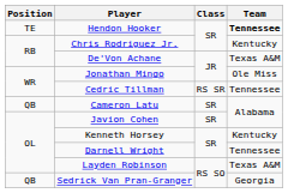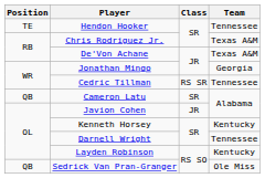 <table class="wikitable sortable">
 <tr>
 <th>Position</th>
 <th>Player</th>
 <th>Class</th>
 <th>Team</th>
 </tr>
 <tr style="text-align:center;">
 <td>TE</td>
 <td><a href='#'>Hendon Hooker</a></td>
 <td rowspan=2>SR</td>
-<td><strong>Tennessee</strong></td>
+<td>Tennessee</td>
 </tr>
 <tr style="text-align:center;">
 <td rowspan=2>RB</td>
 <td><a href='#'>Chris Rodriguez Jr.</a></td>
-<td>Kentucky</td>
+<td>Texas A&M</td>
 </tr>
 <tr style="text-align:center;">
 <td><a href='#'>De'Von Achane</a></td>
 <td rowspan=2>JR</td>
 <td>Texas A&M</td>
 </tr>
 <tr style="text-align:center;">
 <td rowspan=2>WR</td>
 <td><a href='#'>Jonathan Mingo</a></td>
-<td>Ole Miss</td>
+<td>Georgia</td>
 </tr>
 <tr style="text-align:center;">
 <td><a href='#'>Cedric Tillman</a></td>
 <td>RS SR</td>
 <td>Tennessee</td>
 </tr>
 <tr style="text-align:center;">
 <td>QB</td>
 <td><a href='#'>Cameron Latu</a></td>
 <td>SR</td>
 <td rowspan=2>Alabama</td>
 </tr>
 <tr style="text-align:center;">
 <td rowspan=4>OL</td>
 <td><a href='#'>Javion Cohen</a></td>
-<td>SR</td>
+<td>JR</td>
 </tr>
 <tr style="text-align:center;">
 <td>Kenneth Horsey</td>
 <td rowspan=2>SR</td>
 <td>Kentucky</td>
 </tr>
 <tr style="text-align:center;">
 <td><a href='#'>Darnell Wright</a></td>
 <td>Tennessee</td>
 </tr>
 <tr style="text-align:center;">
 <td><a href='#'>Layden Robinson</a></td>
 <td rowspan=2>RS SO</td>
-<td>Texas A&M</td>
+<td>Kentucky</td>
 </tr>
 <tr style="text-align:center;">
 <td>QB</td>
 <td><a href='#'>Sedrick Van Pran-Granger</a></td>
-<td>Georgia</td>
+<td>Ole Miss</td>
 </tr>
 </table>
